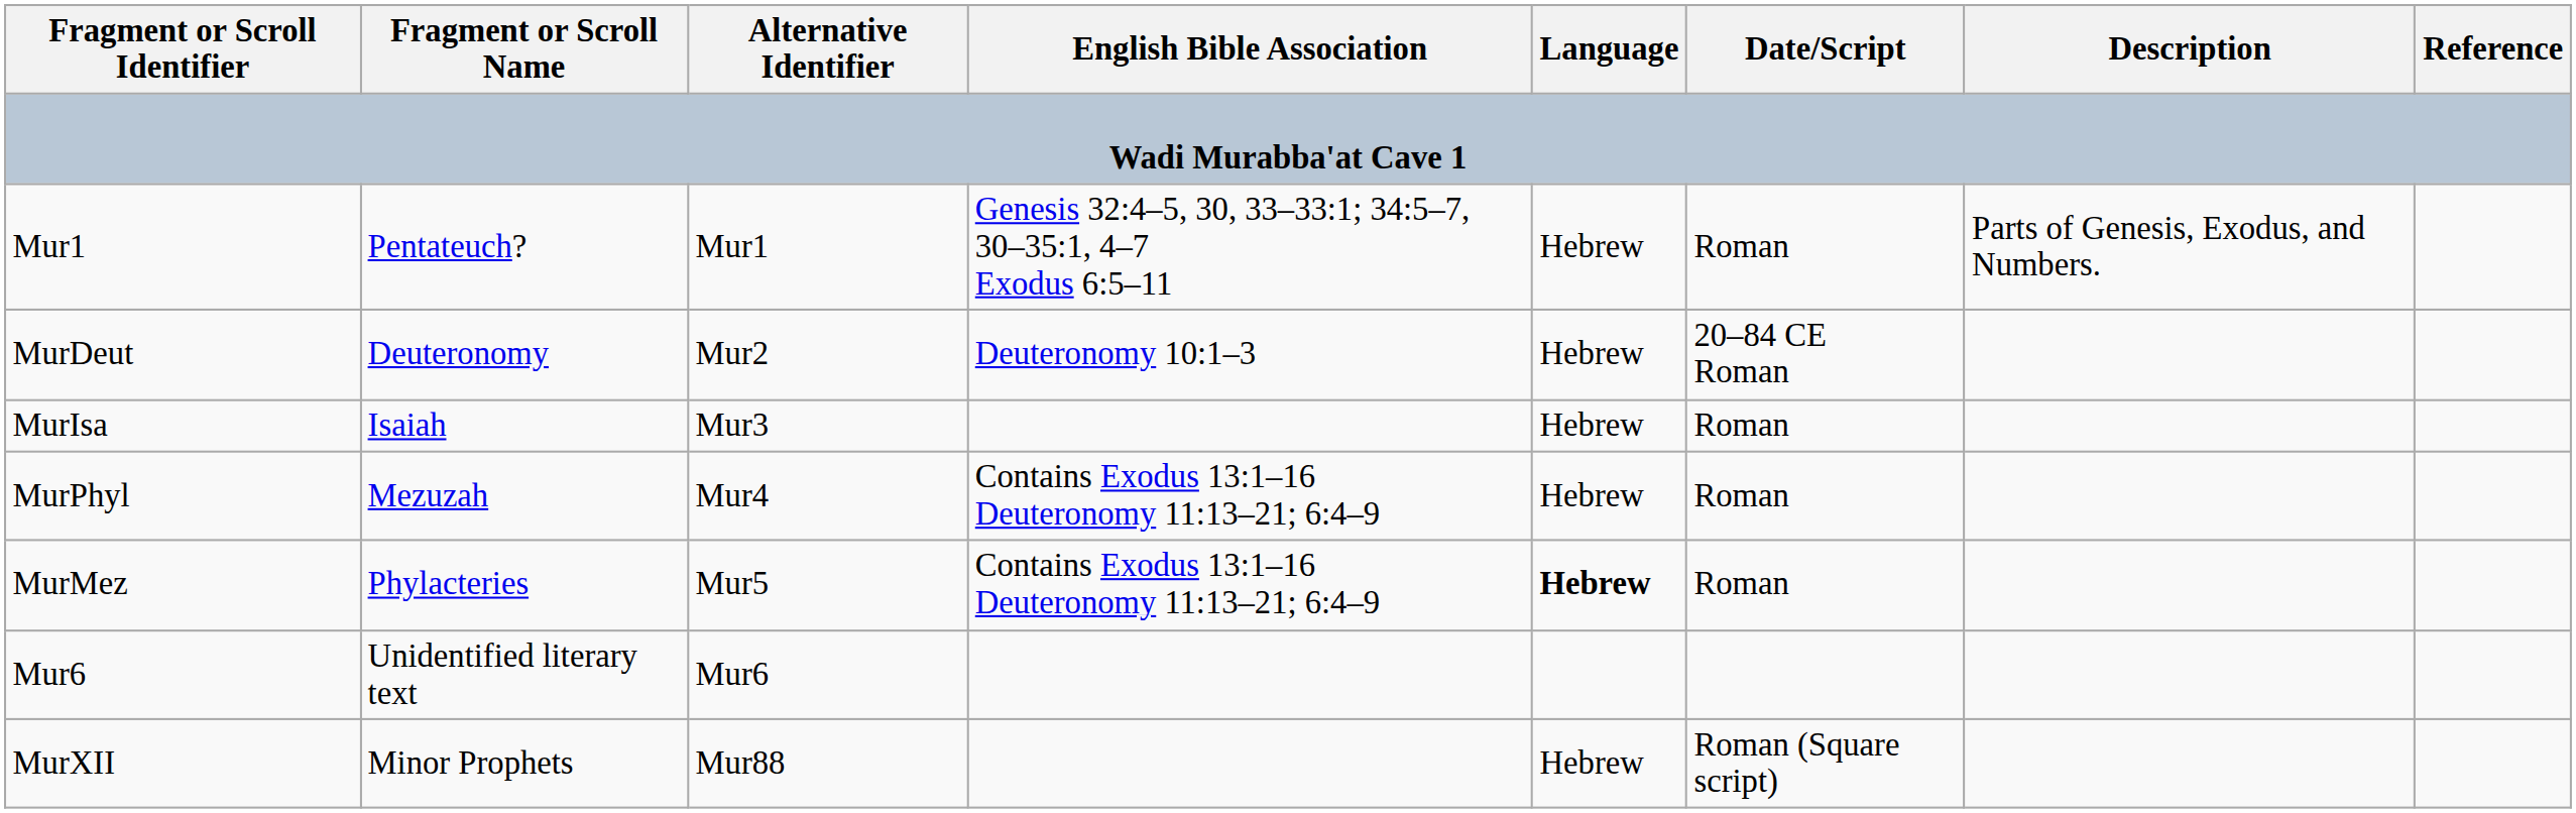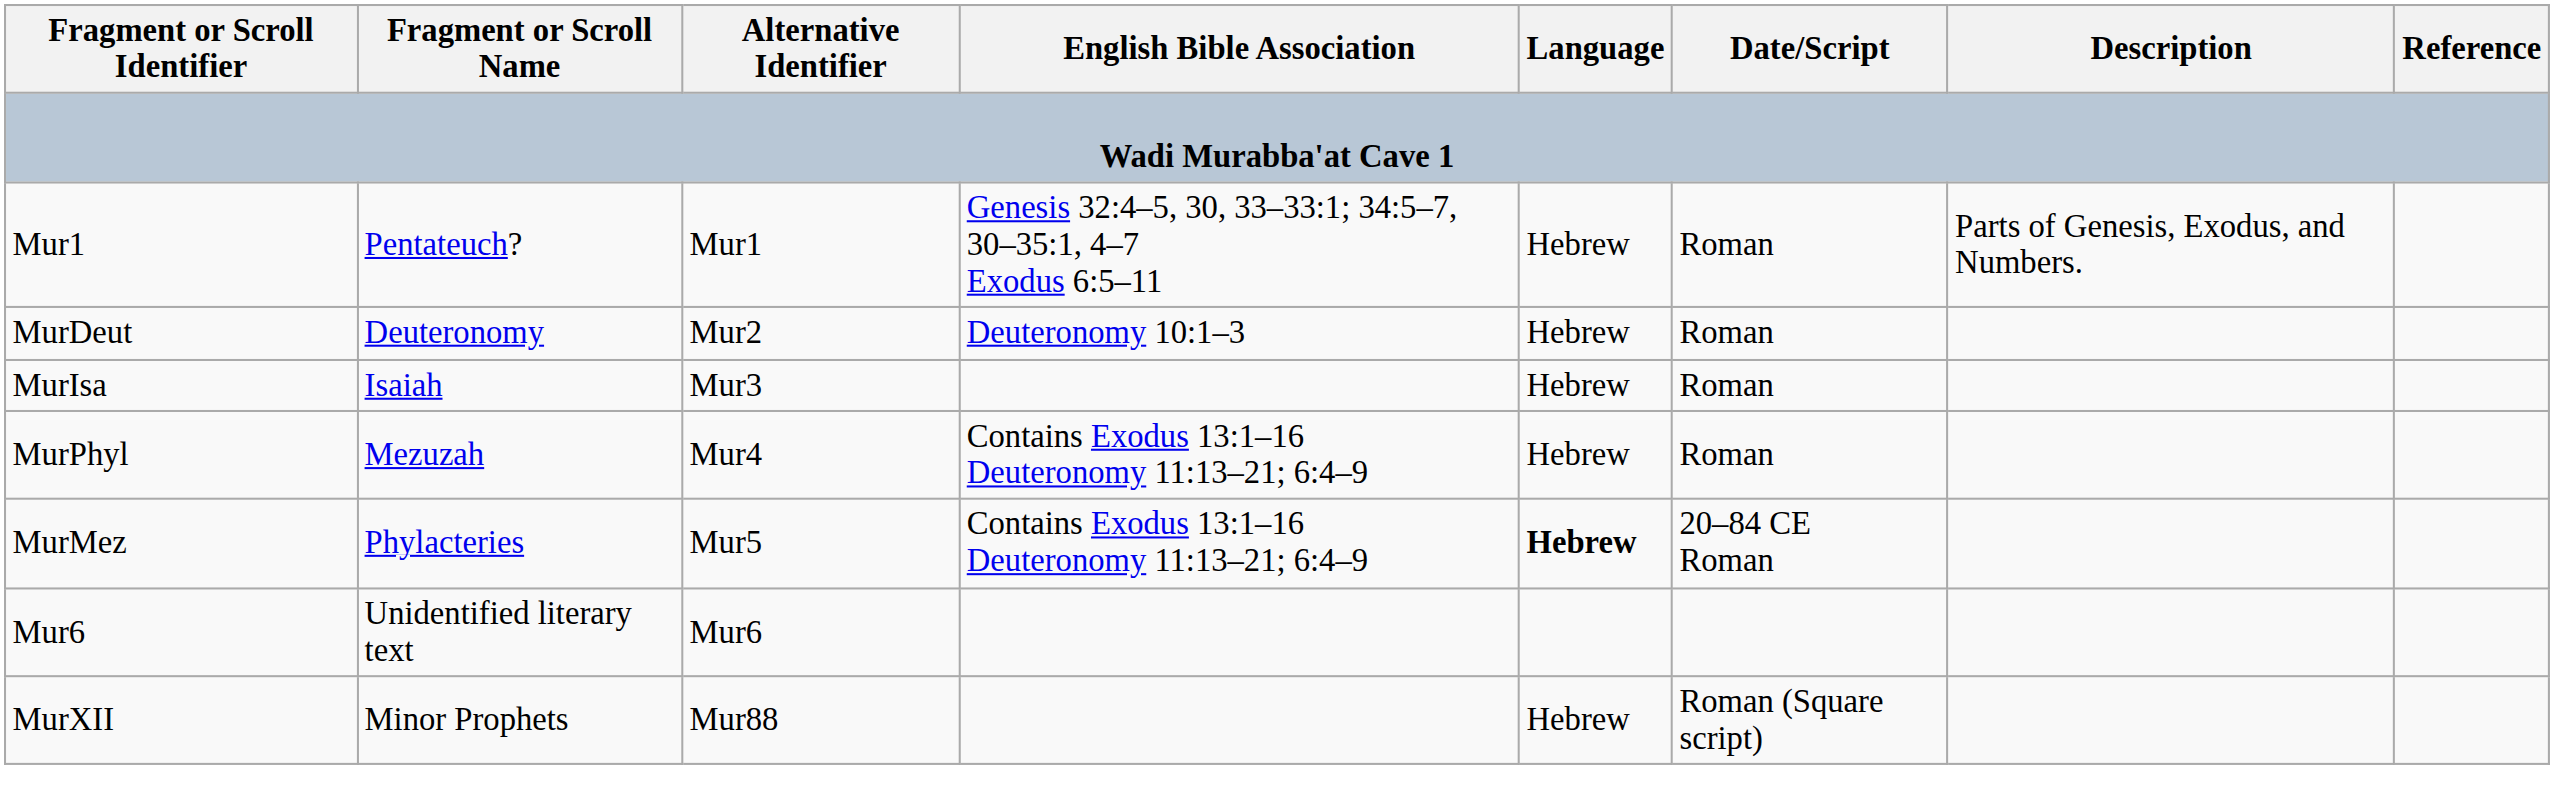 <table class="wikitable collapsible collapsed">
 <tr>
 <th>Fragment or Scroll Identifier</th>
 <th>Fragment or Scroll Name</th>
 <th>Alternative Identifier</th>
 <th>English Bible Association</th>
 <th>Language</th>
 <th>Date/Script</th>
 <th>Description</th>
 <th>Reference</th>
 </tr>
 <tr>
 <th colspan="8" style="background:#b8c7d6;"><br>Wadi Murabba'at Cave 1</th>
 </tr>
 <tr>
 <td>Mur1</td>
 <td><a href='#'>Pentateuch</a>?</td>
 <td>Mur1</td>
 <td><a href='#'>Genesis</a> 32:4–5, 30, 33–33:1; 34:5–7, 30–35:1, 4–7<br><a href='#'>Exodus</a> 6:5–11</td>
 <td>Hebrew</td>
 <td>Roman</td>
 <td>Parts of Genesis, Exodus, and Numbers.</td>
 <td></td>
 </tr>
 <tr>
 <td>MurDeut</td>
 <td><a href='#'>Deuteronomy</a></td>
 <td>Mur2</td>
 <td><a href='#'>Deuteronomy</a> 10:1–3</td>
 <td>Hebrew</td>
-<td>20–84 CE<br>Roman</td>
+<td>Roman</td>
 <td></td>
 <td></td>
 </tr>
 <tr>
 <td>MurIsa</td>
 <td><a href='#'>Isaiah</a></td>
 <td>Mur3</td>
 <td></td>
 <td>Hebrew</td>
 <td>Roman</td>
 <td></td>
 <td></td>
 </tr>
 <tr>
 <td>MurPhyl</td>
 <td><a href='#'>Mezuzah</a></td>
 <td>Mur4</td>
 <td>Contains <a href='#'>Exodus</a> 13:1–16<br><a href='#'>Deuteronomy</a> 11:13–21; 6:4–9</td>
 <td>Hebrew</td>
 <td>Roman</td>
 <td></td>
 <td></td>
 </tr>
 <tr>
 <td>MurMez</td>
 <td><a href='#'>Phylacteries</a></td>
 <td>Mur5</td>
 <td>Contains <a href='#'>Exodus</a> 13:1–16<br><a href='#'>Deuteronomy</a> 11:13–21; 6:4–9</td>
 <td><strong>Hebrew</strong></td>
-<td>Roman</td>
+<td>20–84 CE<br>Roman</td>
 <td></td>
 <td></td>
 </tr>
 <tr>
 <td>Mur6</td>
 <td>Unidentified literary text</td>
 <td>Mur6</td>
 <td></td>
 <td></td>
 <td></td>
 <td></td>
 <td></td>
 </tr>
 <tr>
 <td>MurXII</td>
 <td>Minor Prophets</td>
 <td>Mur88</td>
 <td></td>
 <td>Hebrew</td>
 <td>Roman (Square script)</td>
 <td></td>
 <td></td>
 </tr>
 </table>
